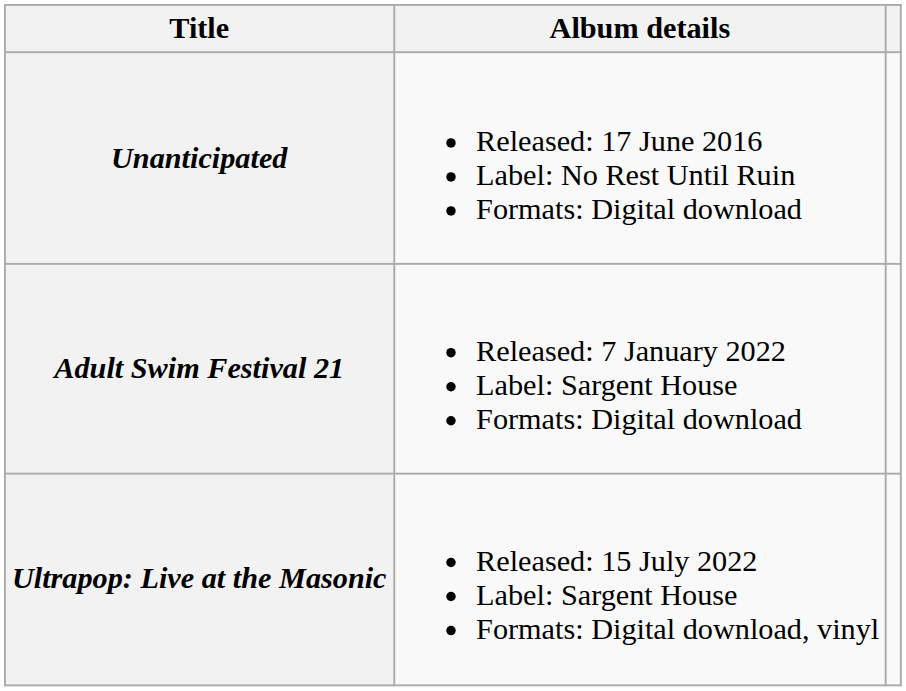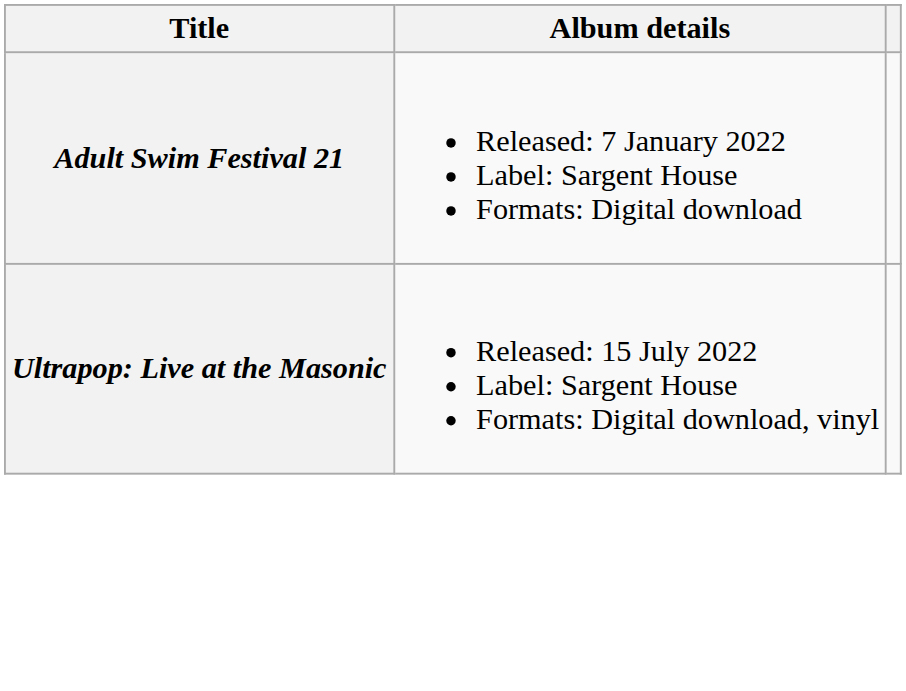 <table class="wikitable plainrowheaders">
 <tr>
 <th>Title</th>
 <th>Album details</th>
 <th></th>
-</tr>
-<tr>
-<th scope="row"><em>Unanticipated</em></th>
-<td><br><ul><li>Released: 17 June 2016</li><li>Label: No Rest Until Ruin</li><li>Formats: Digital download</li></ul></td>
-<td></td>
 </tr>
 <tr>
 <th scope="row"><em>Adult Swim Festival 21</em></th>
 <td><br><ul><li>Released: 7 January 2022</li><li>Label: Sargent House</li><li>Formats: Digital download</li></ul></td>
 <td></td>
 </tr>
 <tr>
 <th scope="row"><em>Ultrapop: Live at the Masonic</em></th>
 <td><br><ul><li>Released: 15 July 2022</li><li>Label: Sargent House</li><li>Formats: Digital download, vinyl</li></ul></td>
 <td></td>
 </tr>
 </table>
